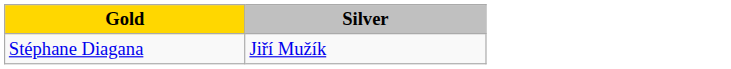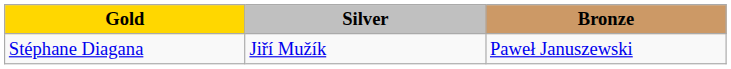 <table class="wikitable" style="text-align:left">
 <tr align="center">
 <td width=200 bgcolor=gold><strong>Gold</strong></td>
 <td width=200 bgcolor=silver><strong>Silver</strong></td>
+<td width=200 bgcolor=CC9966><strong>Bronze</strong></td>
 </tr>
 <tr>
 <td><a href='#'>Stéphane Diagana</a><br><em></em></td>
 <td><a href='#'>Jiří Mužík</a><br><em></em></td>
+<td><a href='#'>Paweł Januszewski</a><br><em></em></td>
 </tr>
 </table>
